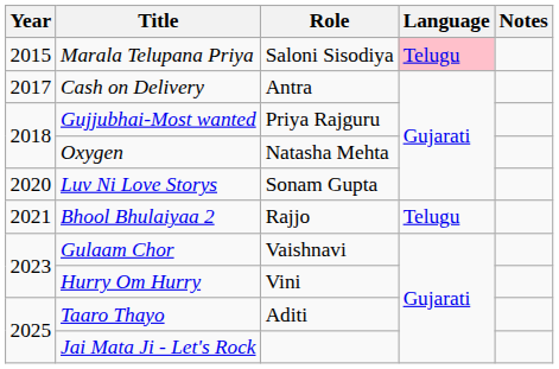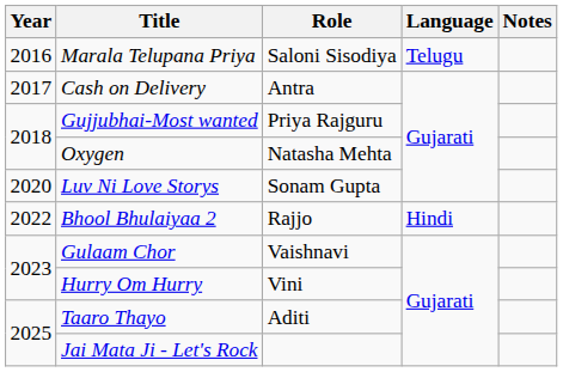 <table class="wikitable">
 <tr>
 <th>Year</th>
 <th>Title</th>
 <th>Role</th>
 <th>Language</th>
 <th>Notes</th>
 </tr>
 <tr>
-<td>2015</td>
+<td>2016</td>
 <td><em>Marala Telupana Priya</em></td>
 <td>Saloni Sisodiya</td>
-<td style="background: pink;"><a href='#'>Telugu</a></td>
+<td><a href='#'>Telugu</a></td>
 <td></td>
 </tr>
 <tr>
 <td>2017</td>
 <td><em>Cash on Delivery</em></td>
 <td>Antra</td>
 <td rowspan="4"><a href='#'>Gujarati</a></td>
 <td></td>
 </tr>
 <tr>
 <td rowspan="2">2018</td>
 <td><a href='#'><em>Gujjubhai-Most wanted</em></a></td>
 <td>Priya Rajguru</td>
 <td></td>
 </tr>
 <tr>
 <td><em>Oxygen</em></td>
 <td>Natasha Mehta</td>
 <td></td>
 </tr>
 <tr>
 <td>2020</td>
 <td><em><a href='#'>Luv Ni Love Storys</a></em></td>
 <td>Sonam Gupta</td>
 <td></td>
 </tr>
 <tr>
-<td>2021</td>
+<td>2022</td>
 <td><em><a href='#'>Bhool Bhulaiyaa 2</a></em></td>
 <td>Rajjo</td>
-<td><a href='#'>Telugu</a></td>
+<td><a href='#'>Hindi</a></td>
 <td></td>
 </tr>
 <tr>
 <td rowspan="2">2023</td>
 <td><em><a href='#'>Gulaam Chor</a></em></td>
 <td>Vaishnavi</td>
 <td rowspan="4"><a href='#'>Gujarati</a></td>
 <td></td>
 </tr>
 <tr>
 <td><em><a href='#'>Hurry Om Hurry</a></em></td>
 <td>Vini</td>
 <td></td>
 </tr>
 <tr>
 <td rowspan="2">2025</td>
 <td><em><a href='#'>Taaro Thayo</a></em></td>
 <td>Aditi</td>
 <td></td>
 </tr>
 <tr>
 <td><em><a href='#'>Jai Mata Ji - Let's Rock</a></em></td>
 <td></td>
 <td></td>
 </tr>
 </table>
